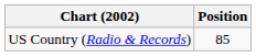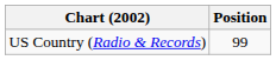 <table class="wikitable">
 <tr>
 <th>Chart (2002)</th>
 <th>Position</th>
 </tr>
 <tr>
 <td>US Country (<em><a href='#'>Radio & Records</a></em>)</td>
-<td align="center">85</td>
+<td align="center">99</td>
 </tr>
 </table>
